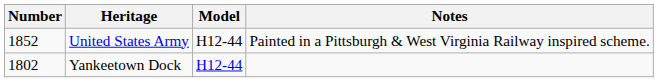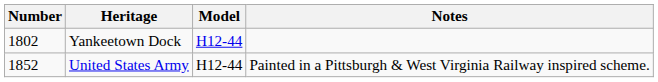 <table class="wikitable">
 <tr>
 <th>Number</th>
 <th>Heritage</th>
 <th>Model</th>
 <th>Notes</th>
 </tr>
 <tr>
+<td>1802</td>
+<td>Yankeetown Dock</td>
+<td><a href='#'>H12-44</a></td>
+<td></td>
+</tr>
+<tr>
 <td>1852</td>
 <td><a href='#'>United States Army</a></td>
 <td>H12-44</td>
 <td>Painted in a Pittsburgh & West Virginia Railway inspired scheme.</td>
 </tr>
-<tr>
-<td>1802</td>
-<td>Yankeetown Dock</td>
-<td><a href='#'>H12-44</a></td>
-<td></td>
-</tr>
 </table>
